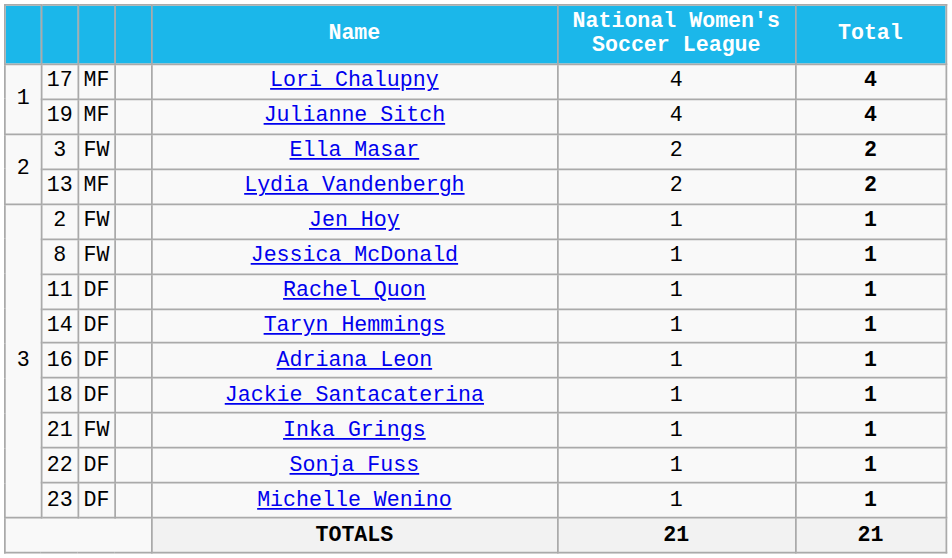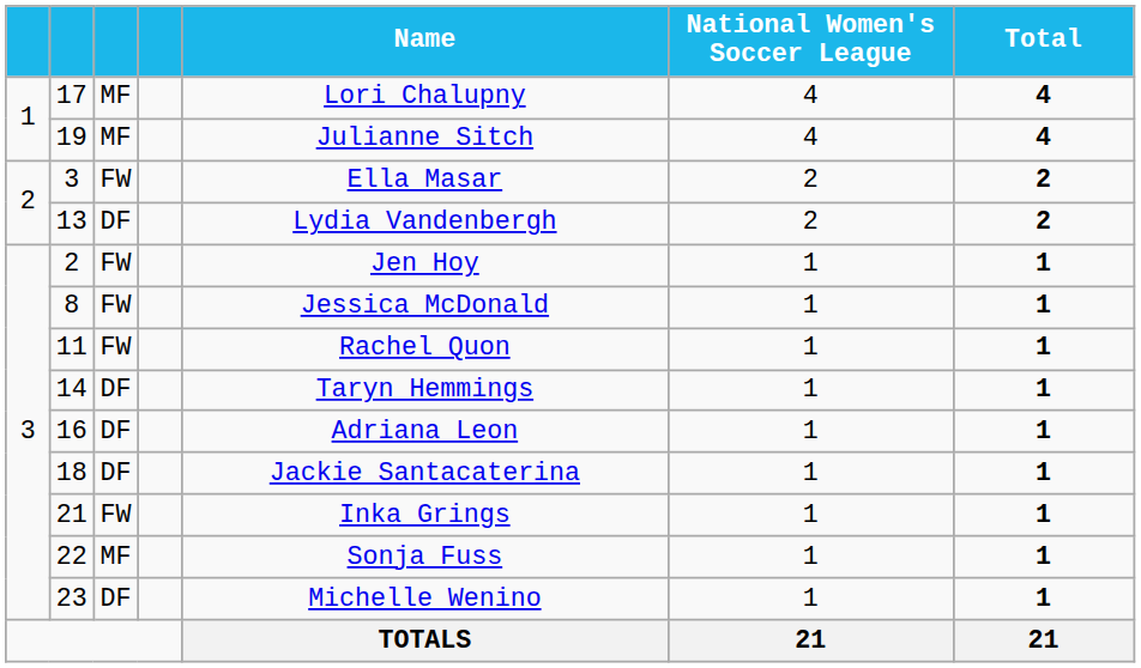 <table class="wikitable" style="font-size: 95%; text-align: center;">
 <tr>
 <th width=15 style="background:#1BB7EA; color:white; text-align:center;"><strong></strong></th>
 <th width=15 style="background:#1BB7EA; color:white; text-align:center;"><strong></strong></th>
 <th width=15 style="background:#1BB7EA; color:white; text-align:center;"></th>
 <th width=15 style="background:#1BB7EA; color:white; text-align:center;"></th>
 <th width=226 style="background:#1BB7EA; color:white; text-align:center;">Name</th>
 <th width=130 style="background:#1BB7EA; color:white; text-align:center;">National Women's Soccer League</th>
 <th width=80 style="background:#1BB7EA; color:white; text-align:center;"><strong>Total</strong></th>
 </tr>
 <tr>
 <td rowspan=2>1</td>
 <td>17</td>
 <td>MF</td>
 <td></td>
 <td><a href='#'>Lori Chalupny</a></td>
 <td>4</td>
 <td><strong>4</strong></td>
 </tr>
 <tr>
 <td>19</td>
 <td>MF</td>
 <td></td>
 <td><a href='#'>Julianne Sitch</a></td>
 <td>4</td>
 <td><strong>4</strong></td>
 </tr>
 <tr>
 <td rowspan=2>2</td>
 <td>3</td>
 <td>FW</td>
 <td></td>
 <td><a href='#'>Ella Masar</a></td>
 <td>2</td>
 <td><strong>2</strong></td>
 </tr>
 <tr>
 <td>13</td>
-<td>MF</td>
+<td>DF</td>
 <td></td>
 <td><a href='#'>Lydia Vandenbergh</a></td>
 <td>2</td>
 <td><strong>2</strong></td>
 </tr>
 <tr>
 <td rowspan=9>3</td>
 <td>2</td>
 <td>FW</td>
 <td></td>
 <td><a href='#'>Jen Hoy</a></td>
 <td>1</td>
 <td><strong>1</strong></td>
 </tr>
 <tr>
 <td>8</td>
 <td>FW</td>
 <td></td>
 <td><a href='#'>Jessica McDonald</a></td>
 <td>1</td>
 <td><strong>1</strong></td>
 </tr>
 <tr>
 <td>11</td>
-<td>DF</td>
+<td>FW</td>
 <td></td>
 <td><a href='#'>Rachel Quon</a></td>
 <td>1</td>
 <td><strong>1</strong></td>
 </tr>
 <tr>
 <td>14</td>
 <td>DF</td>
 <td></td>
 <td><a href='#'>Taryn Hemmings</a></td>
 <td>1</td>
 <td><strong>1</strong></td>
 </tr>
 <tr>
 <td>16</td>
 <td>DF</td>
 <td></td>
 <td><a href='#'>Adriana Leon</a></td>
 <td>1</td>
 <td><strong>1</strong></td>
 </tr>
 <tr>
 <td>18</td>
 <td>DF</td>
 <td></td>
 <td><a href='#'>Jackie Santacaterina</a></td>
 <td>1</td>
 <td><strong>1</strong></td>
 </tr>
 <tr>
 <td>21</td>
 <td>FW</td>
 <td></td>
 <td><a href='#'>Inka Grings</a></td>
 <td>1</td>
 <td><strong>1</strong></td>
 </tr>
 <tr>
 <td>22</td>
-<td>DF</td>
+<td>MF</td>
 <td></td>
 <td><a href='#'>Sonja Fuss</a></td>
 <td>1</td>
 <td><strong>1</strong></td>
 </tr>
 <tr>
 <td>23</td>
 <td>DF</td>
 <td></td>
 <td><a href='#'>Michelle Wenino</a></td>
 <td>1</td>
 <td><strong>1</strong></td>
 </tr>
 <tr>
 <td colspan="4"></td>
 <th style="background:#white; color:black; text-align:center;"><strong>TOTALS</strong></th>
 <th style="background:#white; color:black; text-align:center;"><strong>21</strong></th>
 <th style="background:#white; color:black; text-align:center;"><strong>21</strong></th>
 </tr>
 </table>
